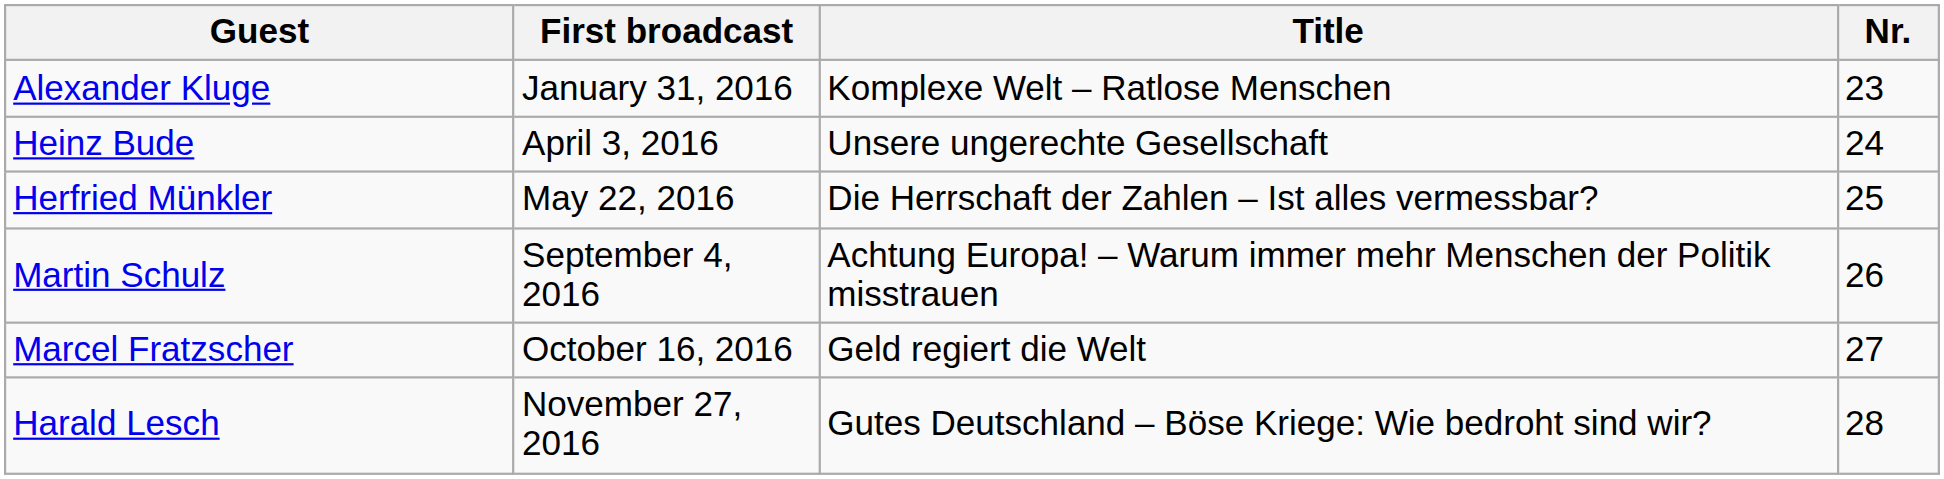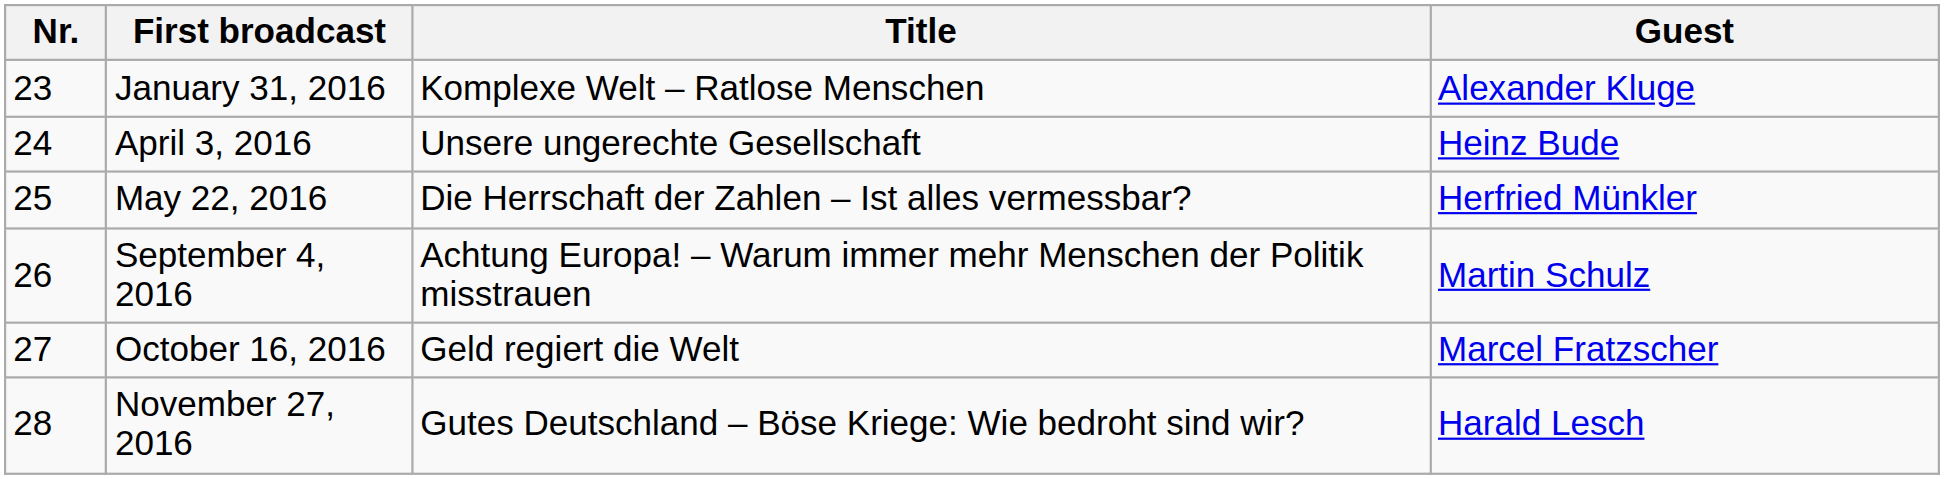 <table class="wikitable" width="100%">
 <tr>
-<th width="25%">Guest</th>
+<th width="5%">Nr.</th>
 <th width="15%">First broadcast</th>
 <th width="50%">Title</th>
-<th width="5%">Nr.</th>
+<th width="25%">Guest</th>
 </tr>
 <tr>
-<td><a href='#'>Alexander Kluge</a></td>
+<td>23</td>
 <td>January 31, 2016</td>
 <td>Komplexe Welt – Ratlose Menschen</td>
-<td>23</td>
+<td><a href='#'>Alexander Kluge</a></td>
 </tr>
 <tr>
-<td><a href='#'>Heinz Bude</a></td>
+<td>24</td>
 <td>April 3, 2016</td>
 <td>Unsere ungerechte Gesellschaft</td>
-<td>24</td>
+<td><a href='#'>Heinz Bude</a></td>
 </tr>
 <tr>
-<td><a href='#'>Herfried Münkler</a></td>
+<td>25</td>
 <td>May 22, 2016</td>
 <td>Die Herrschaft der Zahlen – Ist alles vermessbar?</td>
-<td>25</td>
+<td><a href='#'>Herfried Münkler</a></td>
 </tr>
 <tr>
-<td><a href='#'>Martin Schulz</a></td>
+<td>26</td>
 <td>September 4, 2016</td>
 <td>Achtung Europa! – Warum immer mehr Menschen der Politik misstrauen</td>
-<td>26</td>
+<td><a href='#'>Martin Schulz</a></td>
 </tr>
 <tr>
-<td><a href='#'>Marcel Fratzscher</a></td>
+<td>27</td>
 <td>October 16, 2016</td>
 <td>Geld regiert die Welt</td>
-<td>27</td>
+<td><a href='#'>Marcel Fratzscher</a></td>
 </tr>
 <tr>
-<td><a href='#'>Harald Lesch</a></td>
+<td>28</td>
 <td>November 27, 2016</td>
 <td>Gutes Deutschland – Böse Kriege: Wie bedroht sind wir?</td>
-<td>28</td>
+<td><a href='#'>Harald Lesch</a></td>
 </tr>
 </table>
